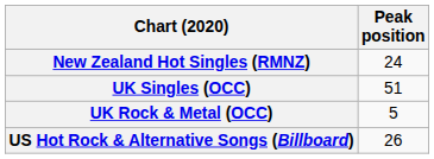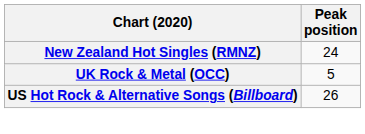 <table class="wikitable sortable plainrowheaders" style="text-align:center">
 <tr>
 <th scope="col">Chart (2020)</th>
 <th scope="col">Peak<br>position</th>
 </tr>
 <tr>
 <th scope="row"><a href='#'>New Zealand Hot Singles</a> (<a href='#'>RMNZ</a>)</th>
 <td>24</td>
 </tr>
 <tr>
-<th scope="row"><a href='#'>UK Singles</a> (<a href='#'>OCC</a>)</th>
-<td>51</td>
-</tr>
-<tr>
 <th scope="row"><a href='#'>UK Rock & Metal</a> (<a href='#'>OCC</a>)</th>
 <td>5</td>
 </tr>
 <tr>
 <th scope="row">US <a href='#'>Hot Rock & Alternative Songs</a> (<em><a href='#'>Billboard</a></em>)</th>
 <td>26</td>
 </tr>
 </table>
